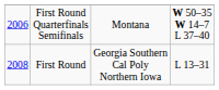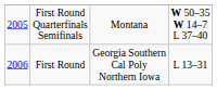 <table class="wikitable" style="text-align:center;">
 <tr>
 </tr>
 <tr>
-<td><a href='#'>2006</a></td>
+<td><a href='#'>2005</a></td>
 <td>First Round<br>Quarterfinals<br>Semifinals</td>
 <td>Montana</td>
 <td><strong>W</strong> 50–35<br><strong>W</strong> 14–7<br>L 37–40</td>
 </tr>
 <tr style="text-align:center;">
-<td><a href='#'>2008</a></td>
+<td><a href='#'>2006</a></td>
 <td>First Round</td>
 <td>Georgia Southern<br>Cal Poly<br>Northern Iowa</td>
 <td>L 13–31</td>
 </tr>
 </table>
